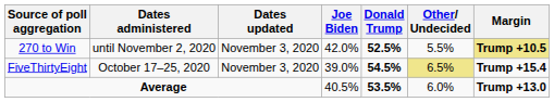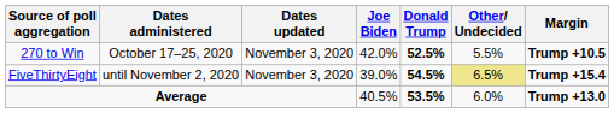 <table class="wikitable sortable" style="text-align:center;font-size:90%;line-height:17px">
 <tr>
 <th>Source of poll<br>aggregation</th>
 <th>Dates<br> administered</th>
 <th>Dates<br> updated</th>
 <th class="unsortable"><a href='#'>Joe<br>Biden</a><br><small></small></th>
 <th class="unsortable"><a href='#'>Donald<br>Trump</a><br><small></small></th>
 <th class="unsortable"><a href='#'>Other</a>/<br>Undecided<br></th>
 <th>Margin</th>
 </tr>
 <tr>
 <td><a href='#'>270 to Win</a></td>
-<td>until November 2, 2020</td>
+<td>October 17–25, 2020</td>
 <td>November 3, 2020</td>
 <td>42.0%</td>
 <td><strong>52.5%</strong></td>
 <td>5.5%</td>
-<td style="background: khaki;"><strong>Trump +10.5</strong></td>
+<td><strong>Trump +10.5</strong></td>
 </tr>
 <tr>
 <td><a href='#'>FiveThirtyEight</a></td>
-<td>October 17–25, 2020</td>
+<td>until November 2, 2020</td>
 <td>November 3, 2020</td>
 <td>39.0%</td>
 <td><strong>54.5%</strong></td>
 <td style="background: khaki;">6.5%</td>
 <td><strong>Trump +15.4</strong></td>
 </tr>
 <tr>
 <td colspan="3"><strong>Average</strong></td>
 <td>40.5%</td>
 <td><strong>53.5%</strong></td>
 <td>6.0%</td>
 <td><strong>Trump +13.0</strong></td>
 </tr>
 </table>
